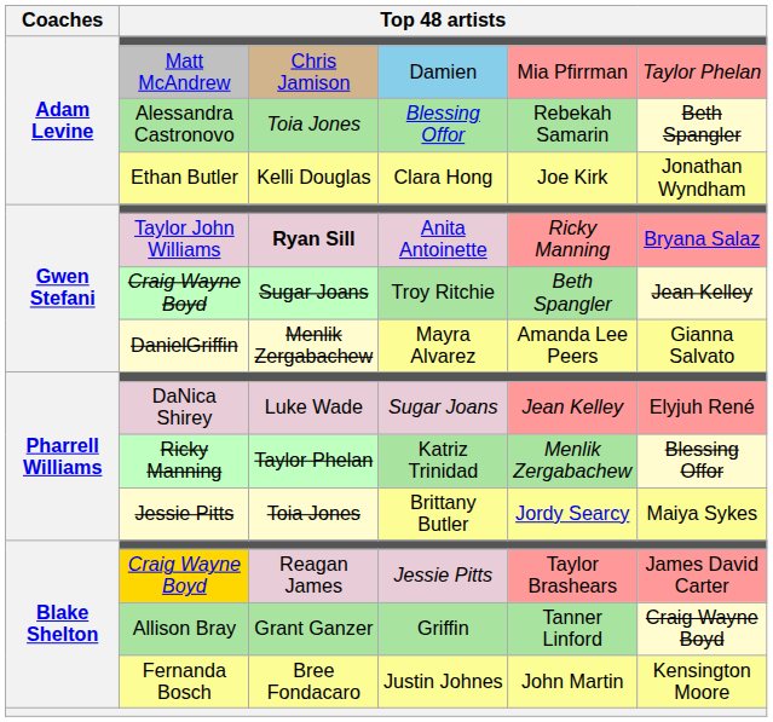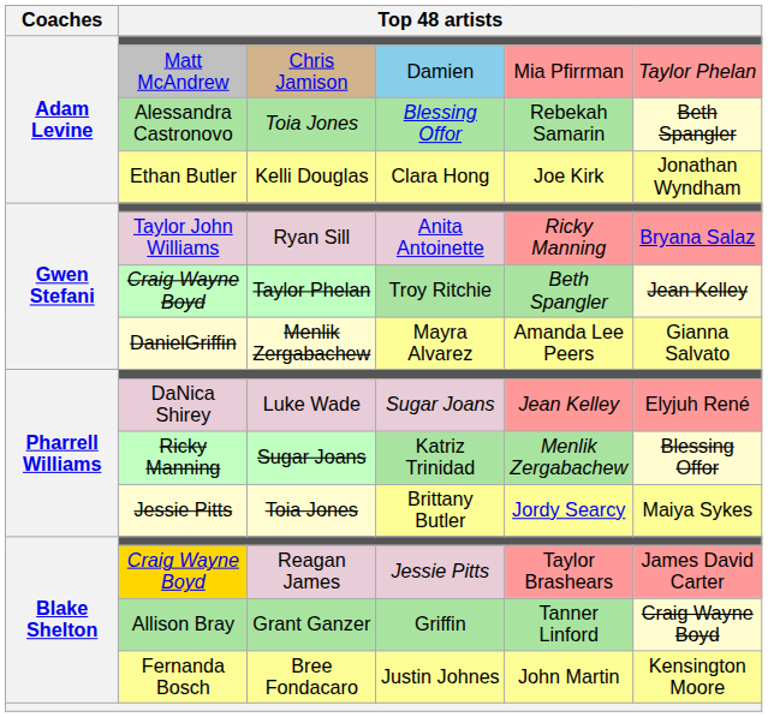 <table class="wikitable" style="text-align:center; width:100%;">
 <tr>
 <th style="width:15%;">Coaches</th>
 <th style="width:85%;" colspan="5">Top 48 artists</th>
 </tr>
 <tr>
 <th rowspan="4"><a href='#'>Adam Levine</a></th>
 <td colspan="5" style="background:#555;"></td>
 </tr>
 <tr>
 <td width="17%;" style="background:silver;"><a href='#'>Matt McAndrew</a></td>
 <td width="17%;" style="background:tan;"><a href='#'>Chris Jamison</a></td>
 <td width:"17%;" style="background:skyblue;">Damien</td>
 <td width="17%;"  style="background:#F99;">Mia Pfirrman</td>
 <td width="17%;"  style="background:#F99;"><em>Taylor Phelan</em></td>
 </tr>
 <tr>
 <td style="background:#A8E4A0;">Alessandra Castronovo</td>
 <td style="background:#A8E4A0;"><em>Toia Jones</em></td>
 <td style="background:#A8E4A0;"><em><a href='#'>Blessing Offor</a></em></td>
 <td style="background:#A8E4A0;">Rebekah Samarin</td>
 <td style="background:#FFFDD0;"><s>Beth Spangler</s></td>
 </tr>
 <tr style="background:#FDFD96;">
 <td>Ethan Butler</td>
 <td>Kelli Douglas</td>
 <td>Clara Hong</td>
 <td>Joe Kirk</td>
 <td>Jonathan Wyndham</td>
 </tr>
 <tr>
 <th rowspan="4"><a href='#'>Gwen Stefani</a></th>
 <td colspan="5" style="background:#555;"></td>
 </tr>
 <tr>
 <td style="background:#E8CCD7;"><a href='#'>Taylor John Williams</a></td>
-<td style="background:#E8CCD7;"><strong>Ryan Sill</strong></td>
+<td style="background:#E8CCD7;">Ryan Sill</td>
 <td style="background:#E8CCD7;"><a href='#'>Anita Antoinette</a></td>
 <td style="background:#F99;"><em>Ricky Manning</em></td>
 <td style="background:#F99;"><a href='#'>Bryana Salaz</a></td>
 </tr>
 <tr>
 <td style="background:#BFFFC0;"><s><em>Craig Wayne Boyd</em></s></td>
-<td style="background:#BFFFC0;"><s>Sugar Joans</s></td>
+<td style="background:#BFFFC0;"><s>Taylor Phelan</s></td>
 <td style="background:#A8E4A0;">Troy Ritchie</td>
 <td style="background:#A8E4A0;"><em>Beth Spangler</em></td>
 <td style="background:#FFFDD0;"><s>Jean Kelley</s></td>
 </tr>
 <tr>
 <td style="background:#FFFDD0;"><s> DanielGriffin</s></td>
 <td style="background:#FFFDD0;"><s>Menlik Zergabachew</s></td>
 <td style="background:#FDFD96;">Mayra Alvarez</td>
 <td style="background:#FDFD96;">Amanda Lee Peers</td>
 <td style="background:#FDFD96;">Gianna Salvato</td>
 </tr>
 <tr>
 <th rowspan="4"><a href='#'>Pharrell Williams</a></th>
 <td colspan="5" style="background:#555;"></td>
 </tr>
 <tr>
 <td style="background:#E8CCD7;">DaNica Shirey</td>
 <td style="background:#E8CCD7;">Luke Wade</td>
 <td style="background:#E8CCD7;"><em>Sugar Joans</em></td>
 <td style="background:#f99;"><em>Jean Kelley</em></td>
 <td style="background:#F99;">Elyjuh René</td>
 </tr>
 <tr>
 <td style="background:#BFFFC0;"><s>Ricky Manning</s></td>
-<td style="background:#BFFFC0;"><s>Taylor Phelan</s></td>
+<td style="background:#BFFFC0;"><s>Sugar Joans</s></td>
 <td style="background:#A8E4A0;">Katriz Trinidad</td>
 <td style="background:#A8E4A0;"><em>Menlik Zergabachew</em></td>
 <td style="background:#FFFDD0;"><s>Blessing Offor</s></td>
 </tr>
 <tr>
 <td style="background:#FFFDD0;"><s>Jessie Pitts</s></td>
 <td style="background:#FFFDD0;"><s>Toia Jones</s></td>
 <td style="background:#FDFD96;">Brittany Butler</td>
 <td style="background:#FDFD96;"><a href='#'>Jordy Searcy</a></td>
 <td style="background:#FDFD96;">Maiya Sykes</td>
 </tr>
 <tr>
 <th rowspan="4"><a href='#'>Blake Shelton</a></th>
 <td colspan="5" style="background:#555;"></td>
 </tr>
 <tr>
 <td style="background:gold; ;"><em><a href='#'>Craig Wayne Boyd</a></em></td>
 <td style="background:#E8CCD7;">Reagan James</td>
 <td style="background:#E8CCD7;"><em>Jessie Pitts</em></td>
 <td style="background:#F99;">Taylor Brashears</td>
 <td style="background:#F99;">James David Carter</td>
 </tr>
 <tr>
 <td style="background:#A8E4A0;">Allison Bray</td>
 <td style="background:#A8E4A0;">Grant Ganzer</td>
 <td style="background:#A8E4A0;">Griffin</td>
 <td style="background:#A8E4A0;">Tanner Linford</td>
 <td style="background:#FFFDD0;"><s>Craig Wayne Boyd</s></td>
 </tr>
 <tr style="background:#FDFD96;">
 <td>Fernanda Bosch</td>
 <td>Bree Fondacaro</td>
 <td>Justin Johnes</td>
 <td>John Martin</td>
 <td>Kensington Moore</td>
 </tr>
 <tr>
 <th style="font-size:90%; line-height:12px;" colspan="6"><small></small></th>
 </tr>
 </table>
